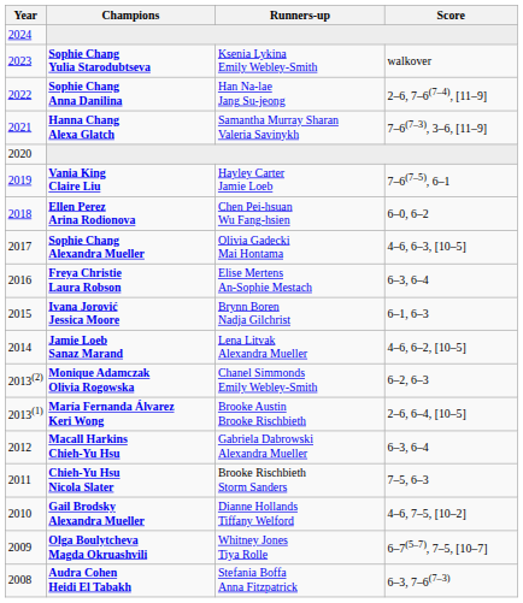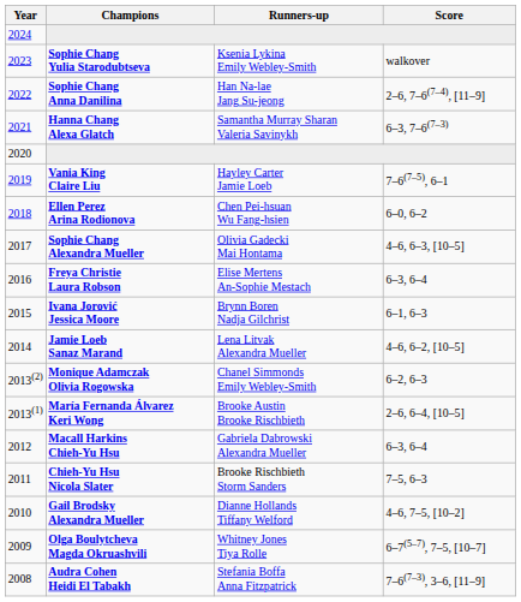 <table class="wikitable" style="font-size:90%">
 <tr>
 <th>Year</th>
 <th width="200">Champions</th>
 <th width="200">Runners-up</th>
 <th width="155">Score</th>
 </tr>
 <tr>
 <td><a href='#'>2024</a></td>
 <td colspan=3 bgcolor="#ededed"></td>
 </tr>
 <tr>
 <td><a href='#'>2023</a></td>
 <td> <strong><a href='#'>Sophie Chang</a></strong> <br>  <strong><a href='#'>Yulia Starodubtseva</a></strong></td>
 <td> <a href='#'>Ksenia Lykina</a> <br>  <a href='#'>Emily Webley-Smith</a></td>
 <td>walkover</td>
 </tr>
 <tr>
 <td><a href='#'>2022</a></td>
 <td> <strong><a href='#'>Sophie Chang</a></strong> <br>  <strong><a href='#'>Anna Danilina</a></strong></td>
 <td> <a href='#'>Han Na-lae</a> <br>  <a href='#'>Jang Su-jeong</a></td>
 <td>2–6, 7–6<sup>(7–4)</sup>, [11–9]</td>
 </tr>
 <tr>
 <td><a href='#'>2021</a></td>
 <td> <strong><a href='#'>Hanna Chang</a></strong> <br>  <strong><a href='#'>Alexa Glatch</a></strong></td>
 <td> <a href='#'>Samantha Murray Sharan</a> <br>  <a href='#'>Valeria Savinykh</a></td>
-<td>7–6<sup>(7–3)</sup>, 3–6, [11–9]</td>
+<td>6–3, 7–6<sup>(7–3)</sup></td>
 </tr>
 <tr>
 <td>2020</td>
 <td colspan=3 bgcolor="#ededed"></td>
 </tr>
 <tr>
 <td><a href='#'>2019</a></td>
 <td> <strong><a href='#'>Vania King</a></strong> <br>  <strong><a href='#'>Claire Liu</a></strong></td>
 <td> <a href='#'>Hayley Carter</a> <br>  <a href='#'>Jamie Loeb</a></td>
 <td>7–6<sup>(7–5)</sup>, 6–1</td>
 </tr>
 <tr>
 <td><a href='#'>2018</a></td>
 <td> <strong><a href='#'>Ellen Perez</a></strong> <br>  <strong><a href='#'>Arina Rodionova</a></strong></td>
 <td> <a href='#'>Chen Pei-hsuan</a> <br>  <a href='#'>Wu Fang-hsien</a></td>
 <td>6–0, 6–2</td>
 </tr>
 <tr>
 <td>2017</td>
 <td> <strong><a href='#'>Sophie Chang</a></strong> <br>  <strong><a href='#'>Alexandra Mueller</a></strong></td>
 <td> <a href='#'>Olivia Gadecki</a> <br>  <a href='#'>Mai Hontama</a></td>
 <td>4–6, 6–3, [10–5]</td>
 </tr>
 <tr>
 <td>2016</td>
 <td> <strong><a href='#'>Freya Christie</a></strong> <br>  <strong><a href='#'>Laura Robson</a></strong></td>
 <td> <a href='#'>Elise Mertens</a> <br>  <a href='#'>An-Sophie Mestach</a></td>
 <td>6–3, 6–4</td>
 </tr>
 <tr>
 <td>2015</td>
 <td> <strong><a href='#'>Ivana Jorović</a></strong> <br>  <strong><a href='#'>Jessica Moore</a></strong></td>
 <td> <a href='#'>Brynn Boren</a> <br>  <a href='#'>Nadja Gilchrist</a></td>
 <td>6–1, 6–3</td>
 </tr>
 <tr>
 <td>2014</td>
 <td> <strong><a href='#'>Jamie Loeb</a></strong> <br>  <strong><a href='#'>Sanaz Marand</a></strong></td>
 <td> <a href='#'>Lena Litvak</a> <br>  <a href='#'>Alexandra Mueller</a></td>
 <td>4–6, 6–2, [10–5]</td>
 </tr>
 <tr>
 <td>2013<sup>(2)</sup></td>
 <td> <strong><a href='#'>Monique Adamczak</a></strong> <br>  <strong><a href='#'>Olivia Rogowska</a></strong></td>
 <td> <a href='#'>Chanel Simmonds</a> <br>  <a href='#'>Emily Webley-Smith</a></td>
 <td>6–2, 6–3</td>
 </tr>
 <tr>
 <td>2013<sup>(1)</sup></td>
 <td> <strong><a href='#'>María Fernanda Álvarez</a></strong> <br>  <strong><a href='#'>Keri Wong</a></strong></td>
 <td> <a href='#'>Brooke Austin</a> <br>  <a href='#'>Brooke Rischbieth</a></td>
 <td>2–6, 6–4, [10–5]</td>
 </tr>
 <tr>
 <td>2012</td>
 <td> <strong><a href='#'>Macall Harkins</a></strong> <br>  <strong><a href='#'>Chieh-Yu Hsu</a></strong></td>
 <td> <a href='#'>Gabriela Dabrowski</a> <br>  <a href='#'>Alexandra Mueller</a></td>
 <td>6–3, 6–4</td>
 </tr>
 <tr>
 <td>2011</td>
 <td> <strong><a href='#'>Chieh-Yu Hsu</a></strong> <br>  <strong><a href='#'>Nicola Slater</a></strong></td>
 <td> Brooke Rischbieth <br>  <a href='#'>Storm Sanders</a></td>
 <td>7–5, 6–3</td>
 </tr>
 <tr>
 <td>2010</td>
 <td> <strong><a href='#'>Gail Brodsky</a></strong> <br>  <strong><a href='#'>Alexandra Mueller</a></strong></td>
 <td> <a href='#'>Dianne Hollands</a> <br>  <a href='#'>Tiffany Welford</a></td>
 <td>4–6, 7–5, [10–2]</td>
 </tr>
 <tr>
 <td>2009</td>
 <td> <strong><a href='#'>Olga Boulytcheva</a></strong> <br>  <strong><a href='#'>Magda Okruashvili</a></strong></td>
 <td> <a href='#'>Whitney Jones</a> <br>  <a href='#'>Tiya Rolle</a></td>
 <td>6–7<sup>(5–7)</sup>, 7–5, [10–7]</td>
 </tr>
 <tr>
 <td>2008</td>
 <td> <strong><a href='#'>Audra Cohen</a></strong> <br>  <strong><a href='#'>Heidi El Tabakh</a></strong></td>
 <td> <a href='#'>Stefania Boffa</a> <br>  <a href='#'>Anna Fitzpatrick</a></td>
-<td>6–3, 7–6<sup>(7–3)</sup></td>
+<td>7–6<sup>(7–3)</sup>, 3–6, [11–9]</td>
 </tr>
 </table>
